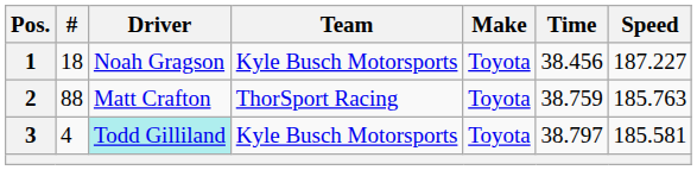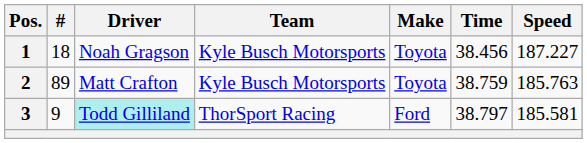 <table class="wikitable" style="font-size:95%">
 <tr>
 <th>Pos.</th>
 <th>#</th>
 <th>Driver</th>
 <th>Team</th>
 <th>Make</th>
 <th>Time</th>
 <th>Speed</th>
 </tr>
 <tr>
 <th>1</th>
 <td>18</td>
 <td><a href='#'>Noah Gragson</a></td>
 <td><a href='#'>Kyle Busch Motorsports</a></td>
 <td><a href='#'>Toyota</a></td>
 <td>38.456</td>
 <td>187.227</td>
 </tr>
 <tr>
 <th>2</th>
-<td>88</td>
+<td>89</td>
 <td><a href='#'>Matt Crafton</a></td>
-<td><a href='#'>ThorSport Racing</a></td>
+<td><a href='#'>Kyle Busch Motorsports</a></td>
 <td><a href='#'>Toyota</a></td>
 <td>38.759</td>
 <td>185.763</td>
 </tr>
 <tr>
 <th>3</th>
-<td>4</td>
+<td>9</td>
 <td style="background: paleturquoise;"><a href='#'>Todd Gilliland</a></td>
-<td><a href='#'>Kyle Busch Motorsports</a></td>
-<td><a href='#'>Toyota</a></td>
+<td><a href='#'>ThorSport Racing</a></td>
+<td><a href='#'>Ford</a></td>
 <td>38.797</td>
 <td>185.581</td>
 </tr>
 <tr>
 <th colspan="7"></th>
 </tr>
 </table>
